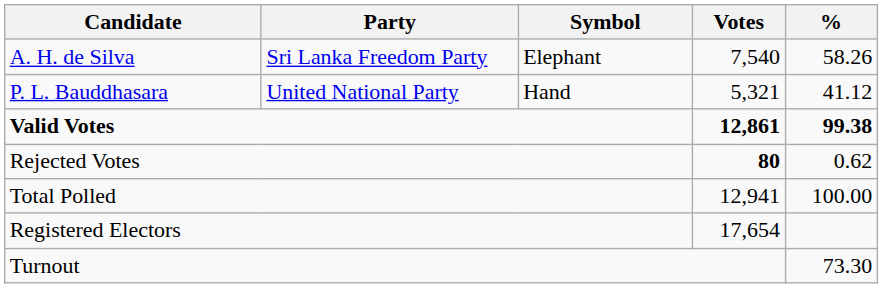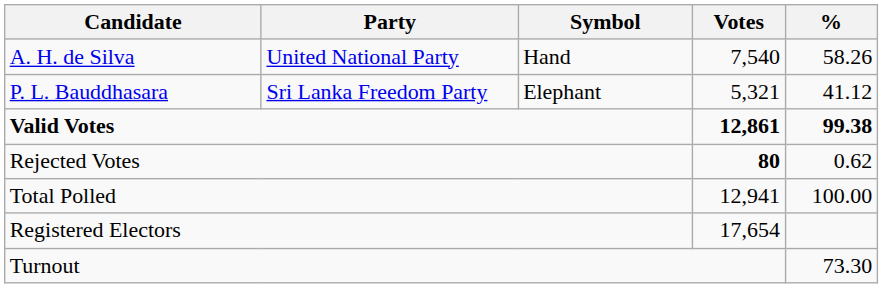 <table class="wikitable" border="1" style="text-align:right;">
 <tr>
 <th align=left width="180">Candidate</th>
 <th align=left width="180">Party</th>
 <th align=left width="120">Symbol</th>
 <th align=left width="60">Votes</th>
 <th align=left width="60">%</th>
 </tr>
 <tr>
 <td align=left><a href='#'>A. H. de Silva</a></td>
-<td align=left><a href='#'>Sri Lanka Freedom Party</a></td>
-<td align=left>Elephant</td>
+<td align=left><a href='#'>United National Party</a></td>
+<td align=left>Hand</td>
 <td>7,540</td>
 <td>58.26</td>
 </tr>
 <tr>
 <td align=left><a href='#'>P. L. Bauddhasara</a></td>
-<td align=left><a href='#'>United National Party</a></td>
-<td align=left>Hand</td>
+<td align=left><a href='#'>Sri Lanka Freedom Party</a></td>
+<td align=left>Elephant</td>
 <td>5,321</td>
 <td>41.12</td>
 </tr>
 <tr>
 <td align=left colspan=3><strong>Valid Votes</strong></td>
 <td><strong>12,861</strong></td>
 <td><strong>99.38</strong></td>
 </tr>
 <tr>
 <td align=left colspan=3>Rejected Votes</td>
 <td><strong>80</strong></td>
 <td>0.62</td>
 </tr>
 <tr>
 <td align=left colspan=3>Total Polled</td>
 <td>12,941</td>
 <td>100.00</td>
 </tr>
 <tr>
 <td align=left colspan=3>Registered Electors</td>
 <td>17,654</td>
 <td></td>
 </tr>
 <tr>
 <td align=left colspan=4>Turnout</td>
 <td>73.30</td>
 </tr>
 </table>
